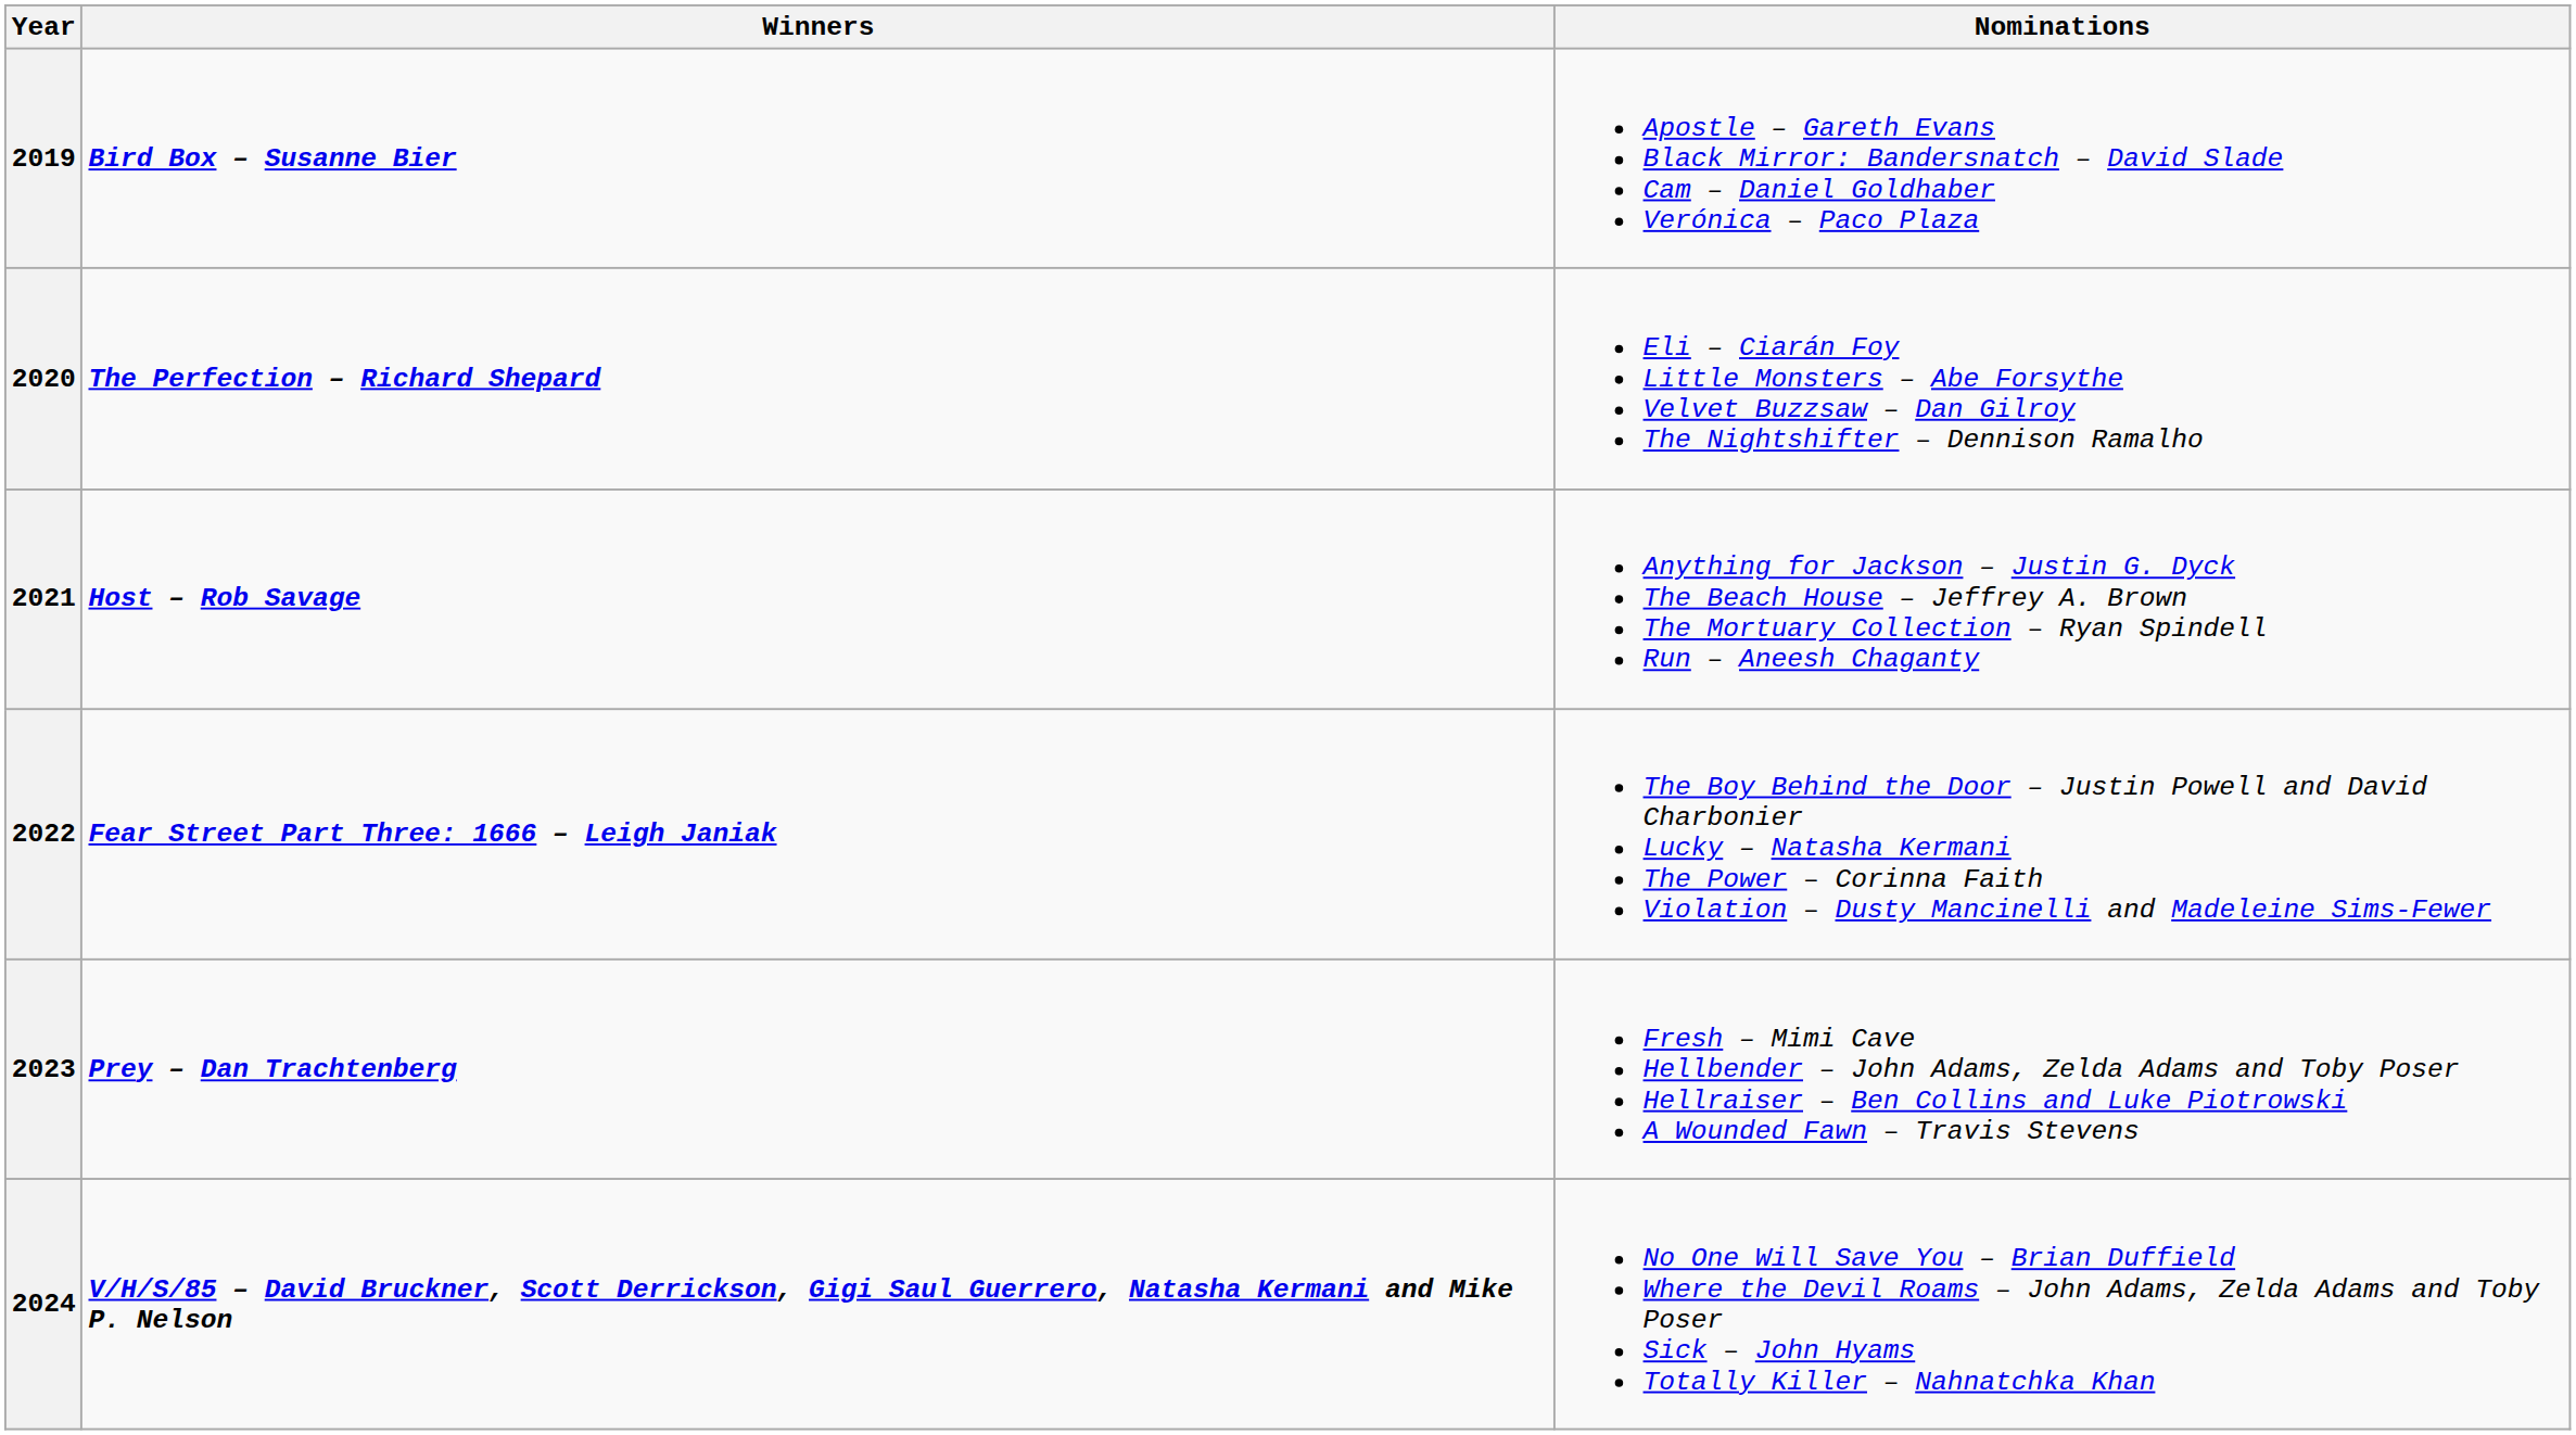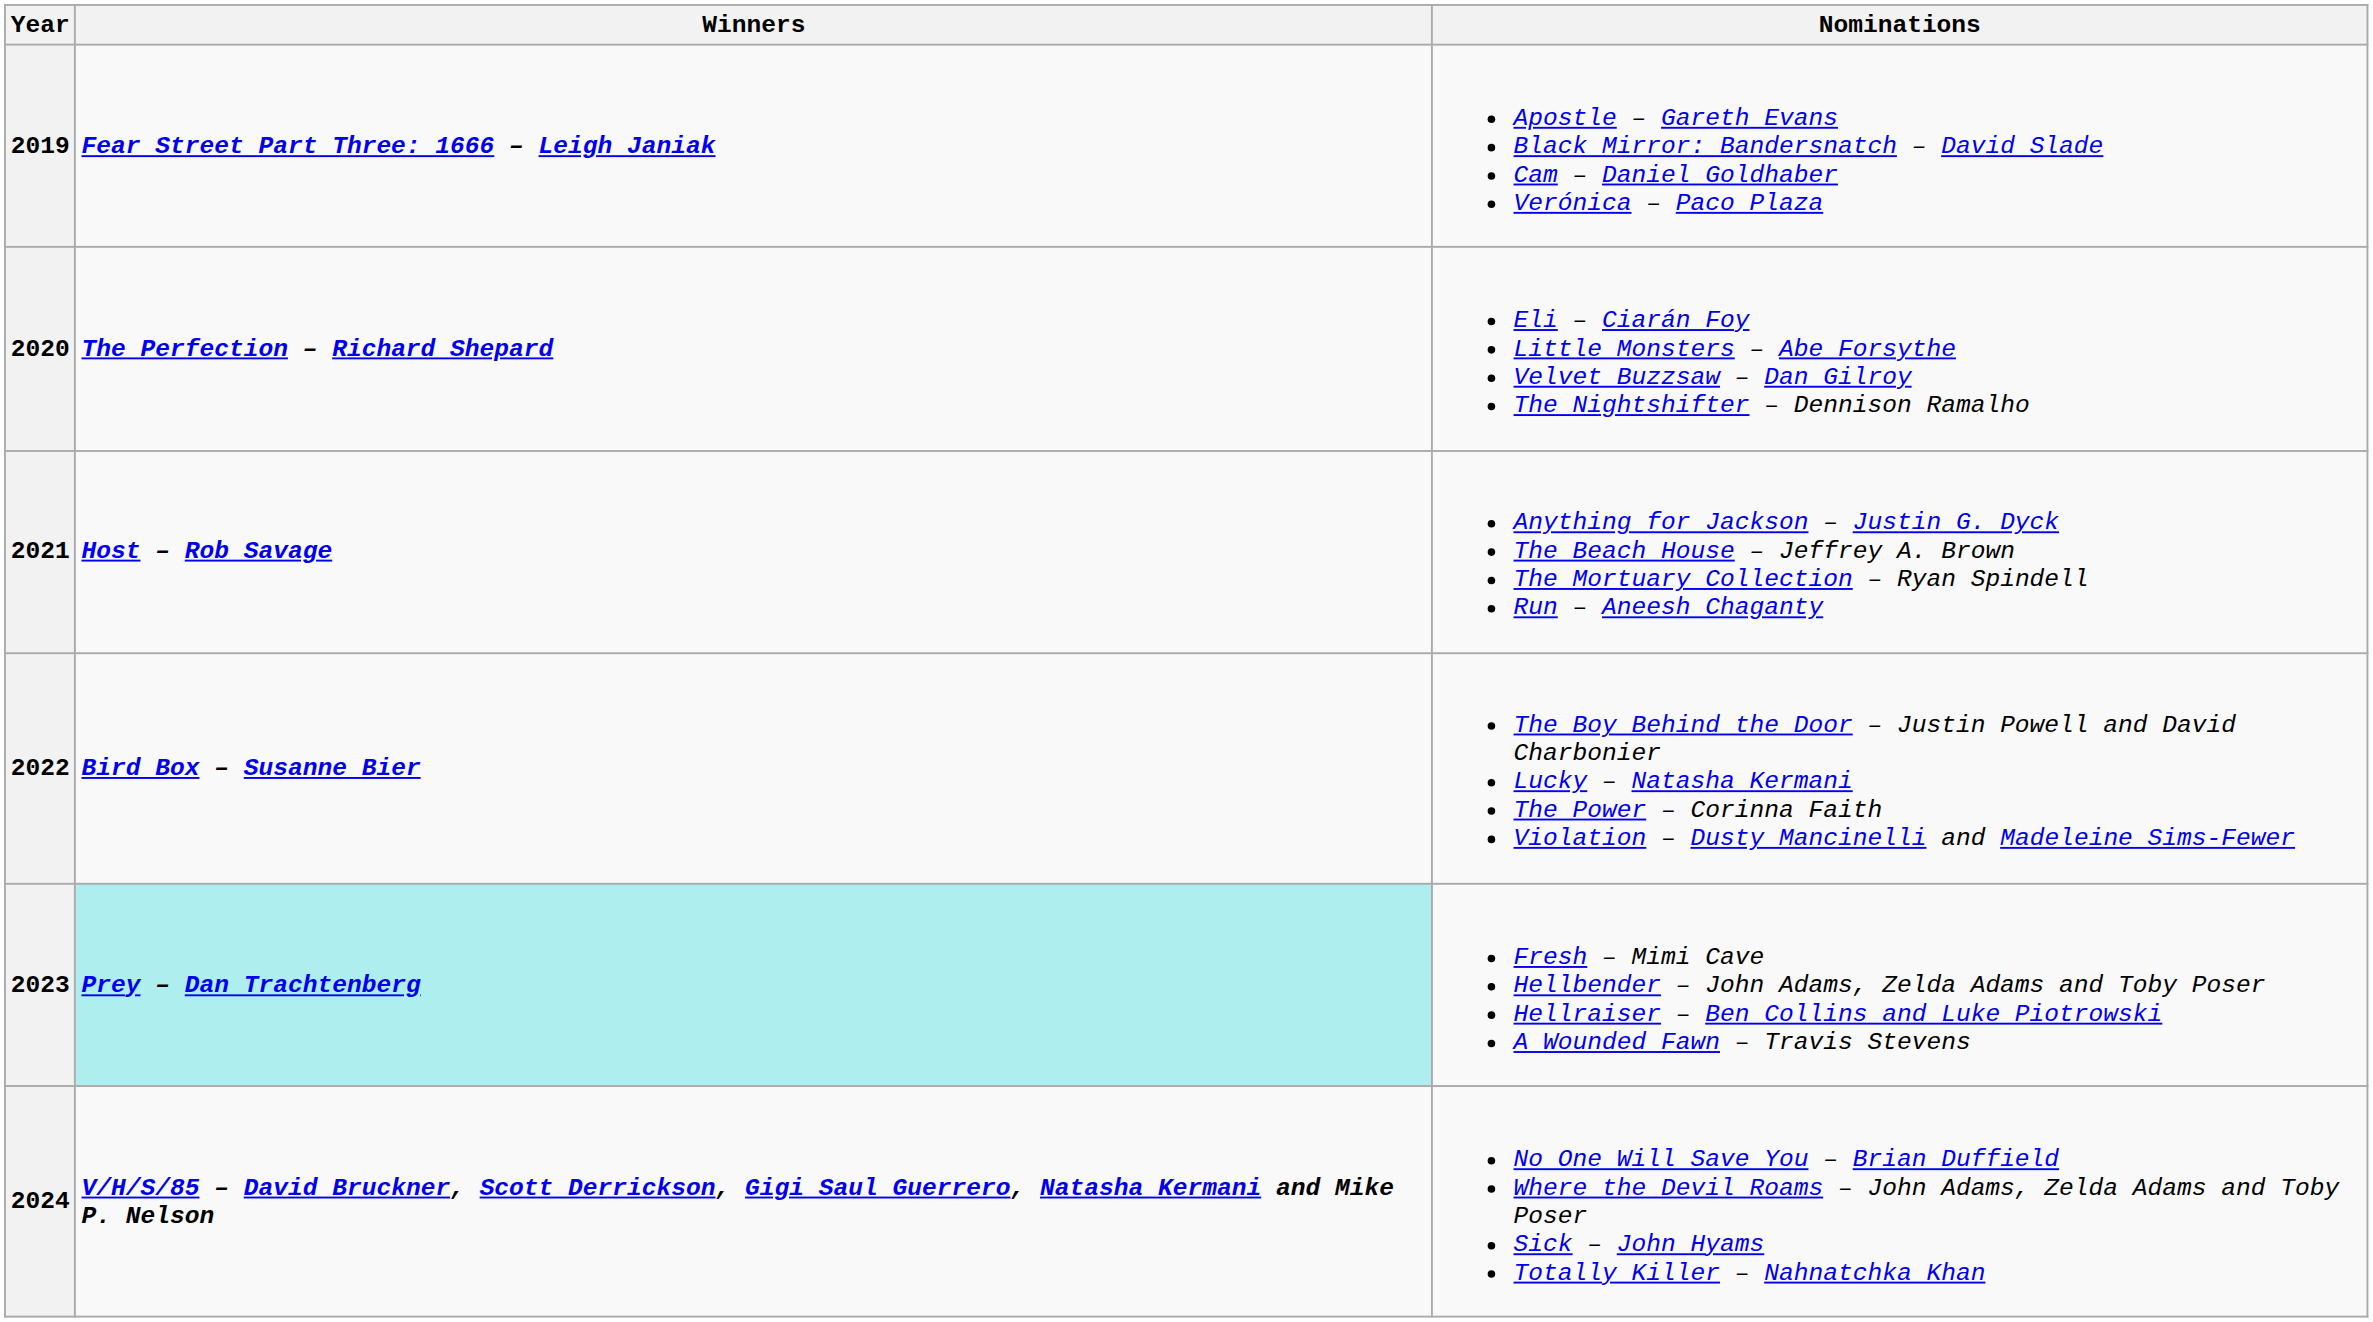 <table class="wikitable">
 <tr>
 <th>Year</th>
 <th>Winners</th>
 <th>Nominations</th>
 </tr>
 <tr>
 <th>2019</th>
-<td><strong><em><a href='#'>Bird Box</a> – <a href='#'>Susanne Bier</a></em></strong></td>
+<td><strong><em><a href='#'>Fear Street Part Three: 1666</a> – <a href='#'>Leigh Janiak</a></em></strong></td>
 <td><br><ul><li><em><a href='#'>Apostle</a> – <a href='#'>Gareth Evans</a></em></li><li><em><a href='#'>Black Mirror: Bandersnatch</a> – <a href='#'>David Slade</a></em></li><li><em><a href='#'>Cam</a> – <a href='#'>Daniel Goldhaber</a></em></li><li><em><a href='#'>Verónica</a></em> – <em><a href='#'>Paco Plaza</a></em></li></ul></td>
 </tr>
 <tr>
 <th>2020</th>
 <td><strong><em><a href='#'>The Perfection</a> – <a href='#'>Richard Shepard</a></em></strong></td>
 <td><br><ul><li><em><a href='#'>Eli</a> – <a href='#'>Ciarán Foy</a></em></li><li><em><a href='#'>Little Monsters</a> – <a href='#'>Abe Forsythe</a></em></li><li><em><a href='#'>Velvet Buzzsaw</a> – <a href='#'>Dan Gilroy</a></em></li><li><em><a href='#'>The Nightshifter</a></em> – <em>Dennison Ramalho</em></li></ul></td>
 </tr>
 <tr>
 <th>2021</th>
 <td><strong><em><a href='#'>Host</a> – <a href='#'>Rob Savage</a></em></strong></td>
 <td><br><ul><li><em><a href='#'>Anything for Jackson</a> – <a href='#'>Justin G. Dyck</a></em></li><li><em><a href='#'>The Beach House</a> – Jeffrey A. Brown</em></li><li><em><a href='#'>The Mortuary Collection</a></em> – <em>Ryan Spindell</em></li><li><em><a href='#'>Run</a></em> – <em><a href='#'>Aneesh Chaganty</a></em></li></ul></td>
 </tr>
 <tr>
 <th>2022</th>
-<td><strong><em><a href='#'>Fear Street Part Three: 1666</a> – <a href='#'>Leigh Janiak</a></em></strong></td>
+<td><strong><em><a href='#'>Bird Box</a> – <a href='#'>Susanne Bier</a></em></strong></td>
 <td><br><ul><li><em><a href='#'>The Boy Behind the Door</a> – Justin Powell and David Charbonier</em></li><li><em><a href='#'>Lucky</a> – <a href='#'>Natasha Kermani</a></em></li><li><em><a href='#'>The Power</a></em> – <em>Corinna Faith</em></li><li><em><a href='#'>Violation</a></em> – <em><a href='#'>Dusty Mancinelli</a> and <a href='#'>Madeleine Sims-Fewer</a></em></li></ul></td>
 </tr>
 <tr>
 <th>2023</th>
-<td><strong><em><a href='#'>Prey</a> – <a href='#'>Dan Trachtenberg</a></em></strong></td>
+<td style="background: paleturquoise;"><strong><em><a href='#'>Prey</a> – <a href='#'>Dan Trachtenberg</a></em></strong></td>
 <td><br><ul><li><em><a href='#'>Fresh</a> – Mimi Cave</em></li><li><em><a href='#'>Hellbender</a> – John Adams, Zelda Adams and Toby Poser</em></li><li><em><a href='#'>Hellraiser</a></em> – <em><a href='#'>Ben Collins and Luke Piotrowski</a></em></li><li><em><a href='#'>A Wounded Fawn</a></em> – <em>Travis Stevens</em></li></ul></td>
 </tr>
 <tr>
 <th>2024</th>
 <td><strong><em><a href='#'>V/H/S/85</a> – <a href='#'>David Bruckner</a>, <a href='#'>Scott Derrickson</a>, <a href='#'>Gigi Saul Guerrero</a>, <a href='#'>Natasha Kermani</a> and Mike P. Nelson</em></strong></td>
 <td><br><ul><li><em><a href='#'>No One Will Save You</a> – <a href='#'>Brian Duffield</a></em></li><li><em><a href='#'>Where the Devil Roams</a> – John Adams, Zelda Adams and Toby Poser</em></li><li><em><a href='#'>Sick</a></em> – <em><a href='#'>John Hyams</a></em></li><li><em><a href='#'>Totally Killer</a></em> – <em><a href='#'>Nahnatchka Khan</a></em></li></ul></td>
 </tr>
 </table>
